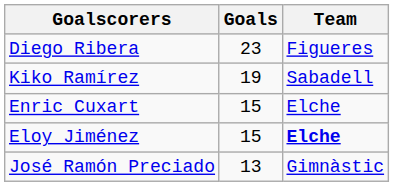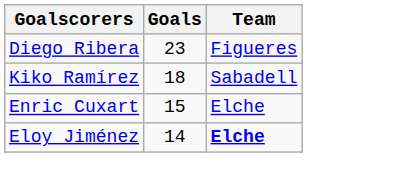 <table class="wikitable sortable">
 <tr>
 <th>Goalscorers</th>
 <th>Goals</th>
 <th>Team</th>
 </tr>
 <tr>
 <td> <a href='#'>Diego Ribera</a></td>
 <td align=center>23</td>
 <td><a href='#'>Figueres</a></td>
 </tr>
 <tr>
 <td> <a href='#'>Kiko Ramírez</a></td>
-<td align=center>19</td>
+<td align=center>18</td>
 <td><a href='#'>Sabadell</a></td>
 </tr>
 <tr>
 <td> <a href='#'>Enric Cuxart</a></td>
 <td align=center>15</td>
 <td><a href='#'>Elche</a></td>
 </tr>
 <tr>
 <td> <a href='#'>Eloy Jiménez</a></td>
-<td align=center>15</td>
+<td align=center>14</td>
 <td><strong><a href='#'>Elche</a></strong></td>
 </tr>
-<tr>
-<td> <a href='#'>José Ramón Preciado</a></td>
-<td align=center>13</td>
-<td><a href='#'>Gimnàstic</a></td>
-</tr>
 </table>
